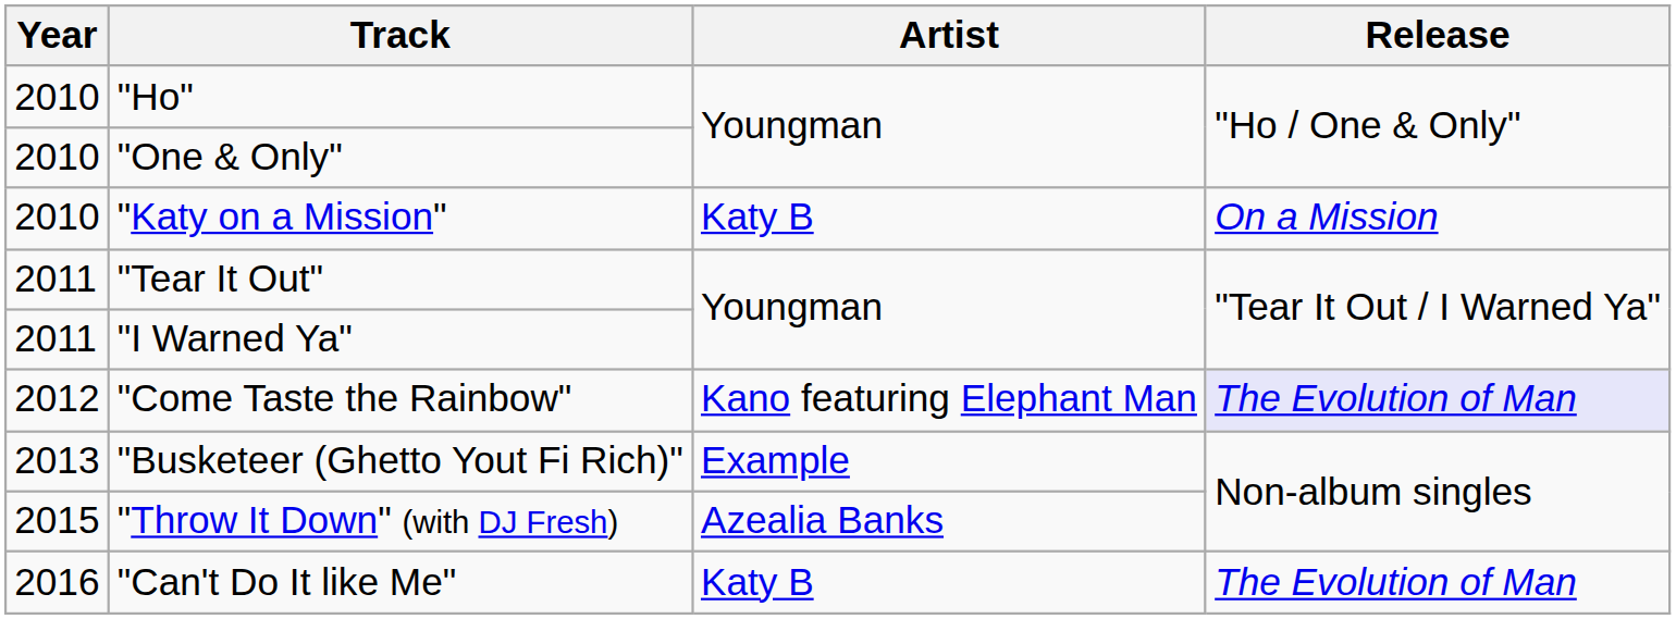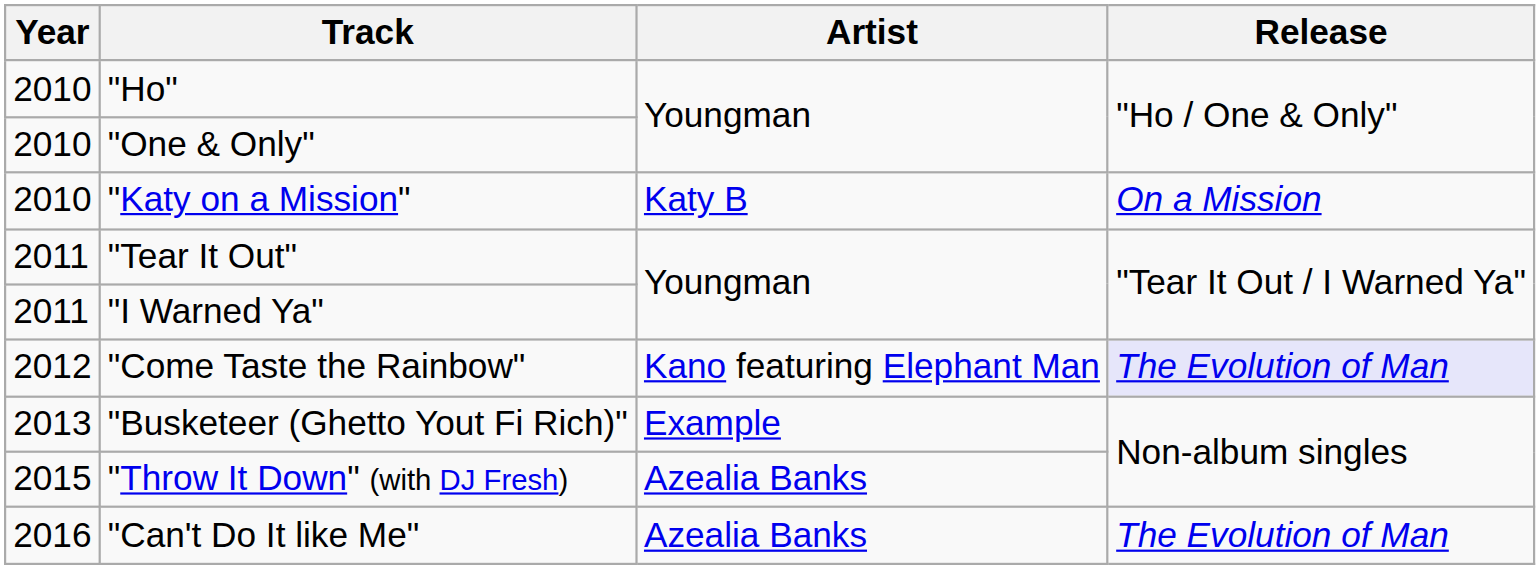 <table class="wikitable">
 <tr>
 <th>Year</th>
 <th>Track</th>
 <th>Artist</th>
 <th>Release</th>
 </tr>
 <tr>
 <td>2010</td>
 <td>"Ho"</td>
 <td rowspan="2">Youngman</td>
 <td rowspan="2">"Ho / One & Only"</td>
 </tr>
 <tr>
 <td>2010</td>
 <td>"One & Only"</td>
 </tr>
 <tr>
 <td>2010</td>
 <td>"<a href='#'>Katy on a Mission</a>"</td>
 <td><a href='#'>Katy B</a></td>
 <td><em><a href='#'>On a Mission</a></em></td>
 </tr>
 <tr>
 <td>2011</td>
 <td>"Tear It Out"</td>
 <td rowspan="2">Youngman</td>
 <td rowspan="2">"Tear It Out / I Warned Ya"</td>
 </tr>
 <tr>
 <td>2011</td>
 <td>"I Warned Ya"</td>
 </tr>
 <tr>
 <td>2012</td>
 <td>"Come Taste the Rainbow"</td>
 <td><a href='#'>Kano</a> featuring <a href='#'>Elephant Man</a></td>
 <td style="background: lavender;"><em><a href='#'>The Evolution of Man</a></em></td>
 </tr>
 <tr>
 <td>2013</td>
 <td>"Busketeer (Ghetto Yout Fi Rich)"</td>
 <td><a href='#'>Example</a></td>
 <td rowspan="2">Non-album singles</td>
 </tr>
 <tr>
 <td>2015</td>
 <td>"<a href='#'>Throw It Down</a>" <small>(with <a href='#'>DJ Fresh</a>)</small></td>
 <td><a href='#'>Azealia Banks</a></td>
 </tr>
 <tr>
 <td>2016</td>
 <td>"Can't Do It like Me"</td>
-<td><a href='#'>Katy B</a></td>
+<td><a href='#'>Azealia Banks</a></td>
 <td><em><a href='#'>The Evolution of Man</a></em></td>
 </tr>
 </table>
